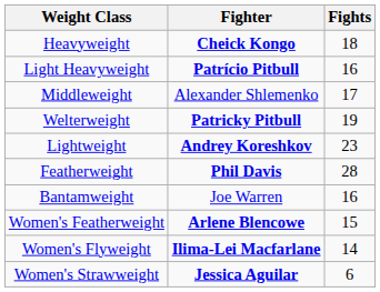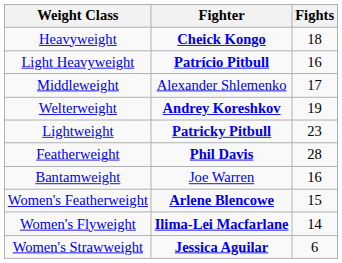 <table class="wikitable sortable" style="text-align:center">
 <tr>
 <th style="000000">Weight Class</th>
 <th style="000000">Fighter</th>
 <th style="000000;">Fights</th>
 </tr>
 <tr>
 <td><a href='#'>Heavyweight</a></td>
 <td> <strong><a href='#'>Cheick Kongo</a></strong></td>
 <td>18</td>
 </tr>
 <tr>
 <td><a href='#'>Light Heavyweight</a></td>
 <td> <strong><a href='#'>Patrício Pitbull</a></strong></td>
 <td>16</td>
 </tr>
 <tr>
 <td><a href='#'>Middleweight</a></td>
 <td> <a href='#'>Alexander Shlemenko</a></td>
 <td>17</td>
 </tr>
 <tr>
 <td><a href='#'>Welterweight</a></td>
-<td> <strong><a href='#'>Patricky Pitbull</a></strong></td>
+<td> <strong><a href='#'>Andrey Koreshkov</a></strong></td>
 <td>19</td>
 </tr>
 <tr>
 <td><a href='#'>Lightweight</a></td>
-<td> <strong><a href='#'>Andrey Koreshkov</a></strong></td>
+<td> <strong><a href='#'>Patricky Pitbull</a></strong></td>
 <td>23</td>
 </tr>
 <tr>
 <td><a href='#'>Featherweight</a></td>
 <td> <strong><a href='#'>Phil Davis</a></strong></td>
 <td>28</td>
 </tr>
 <tr>
 <td><a href='#'>Bantamweight</a></td>
 <td> <a href='#'>Joe Warren</a></td>
 <td>16</td>
 </tr>
 <tr>
 <td rowspan=1 style="text-align:center;"><a href='#'>Women's Featherweight</a></td>
 <td> <strong><a href='#'>Arlene Blencowe</a></strong></td>
 <td rowspan=1>15</td>
 </tr>
 <tr>
 <td><a href='#'>Women's Flyweight</a></td>
 <td> <strong><a href='#'>Ilima-Lei Macfarlane</a></strong></td>
 <td>14</td>
 </tr>
 <tr>
 <td><a href='#'>Women's Strawweight</a></td>
 <td><strong> <a href='#'>Jessica Aguilar</a></strong></td>
 <td>6</td>
 </tr>
 </table>
